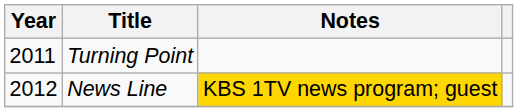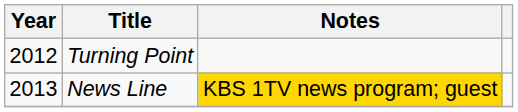 <table class="wikitable">
 <tr>
 <th>Year</th>
 <th>Title</th>
 <th>Notes</th>
 <th></th>
 </tr>
 <tr>
-<td>2011</td>
+<td>2012</td>
 <td><em>Turning Point</em></td>
 <td></td>
 <td></td>
 </tr>
 <tr>
-<td>2012</td>
+<td>2013</td>
 <td><em>News Line</em></td>
 <td style="background: gold;">KBS 1TV news program; guest</td>
 <td></td>
 </tr>
 <tr>
 </tr>
 </table>
